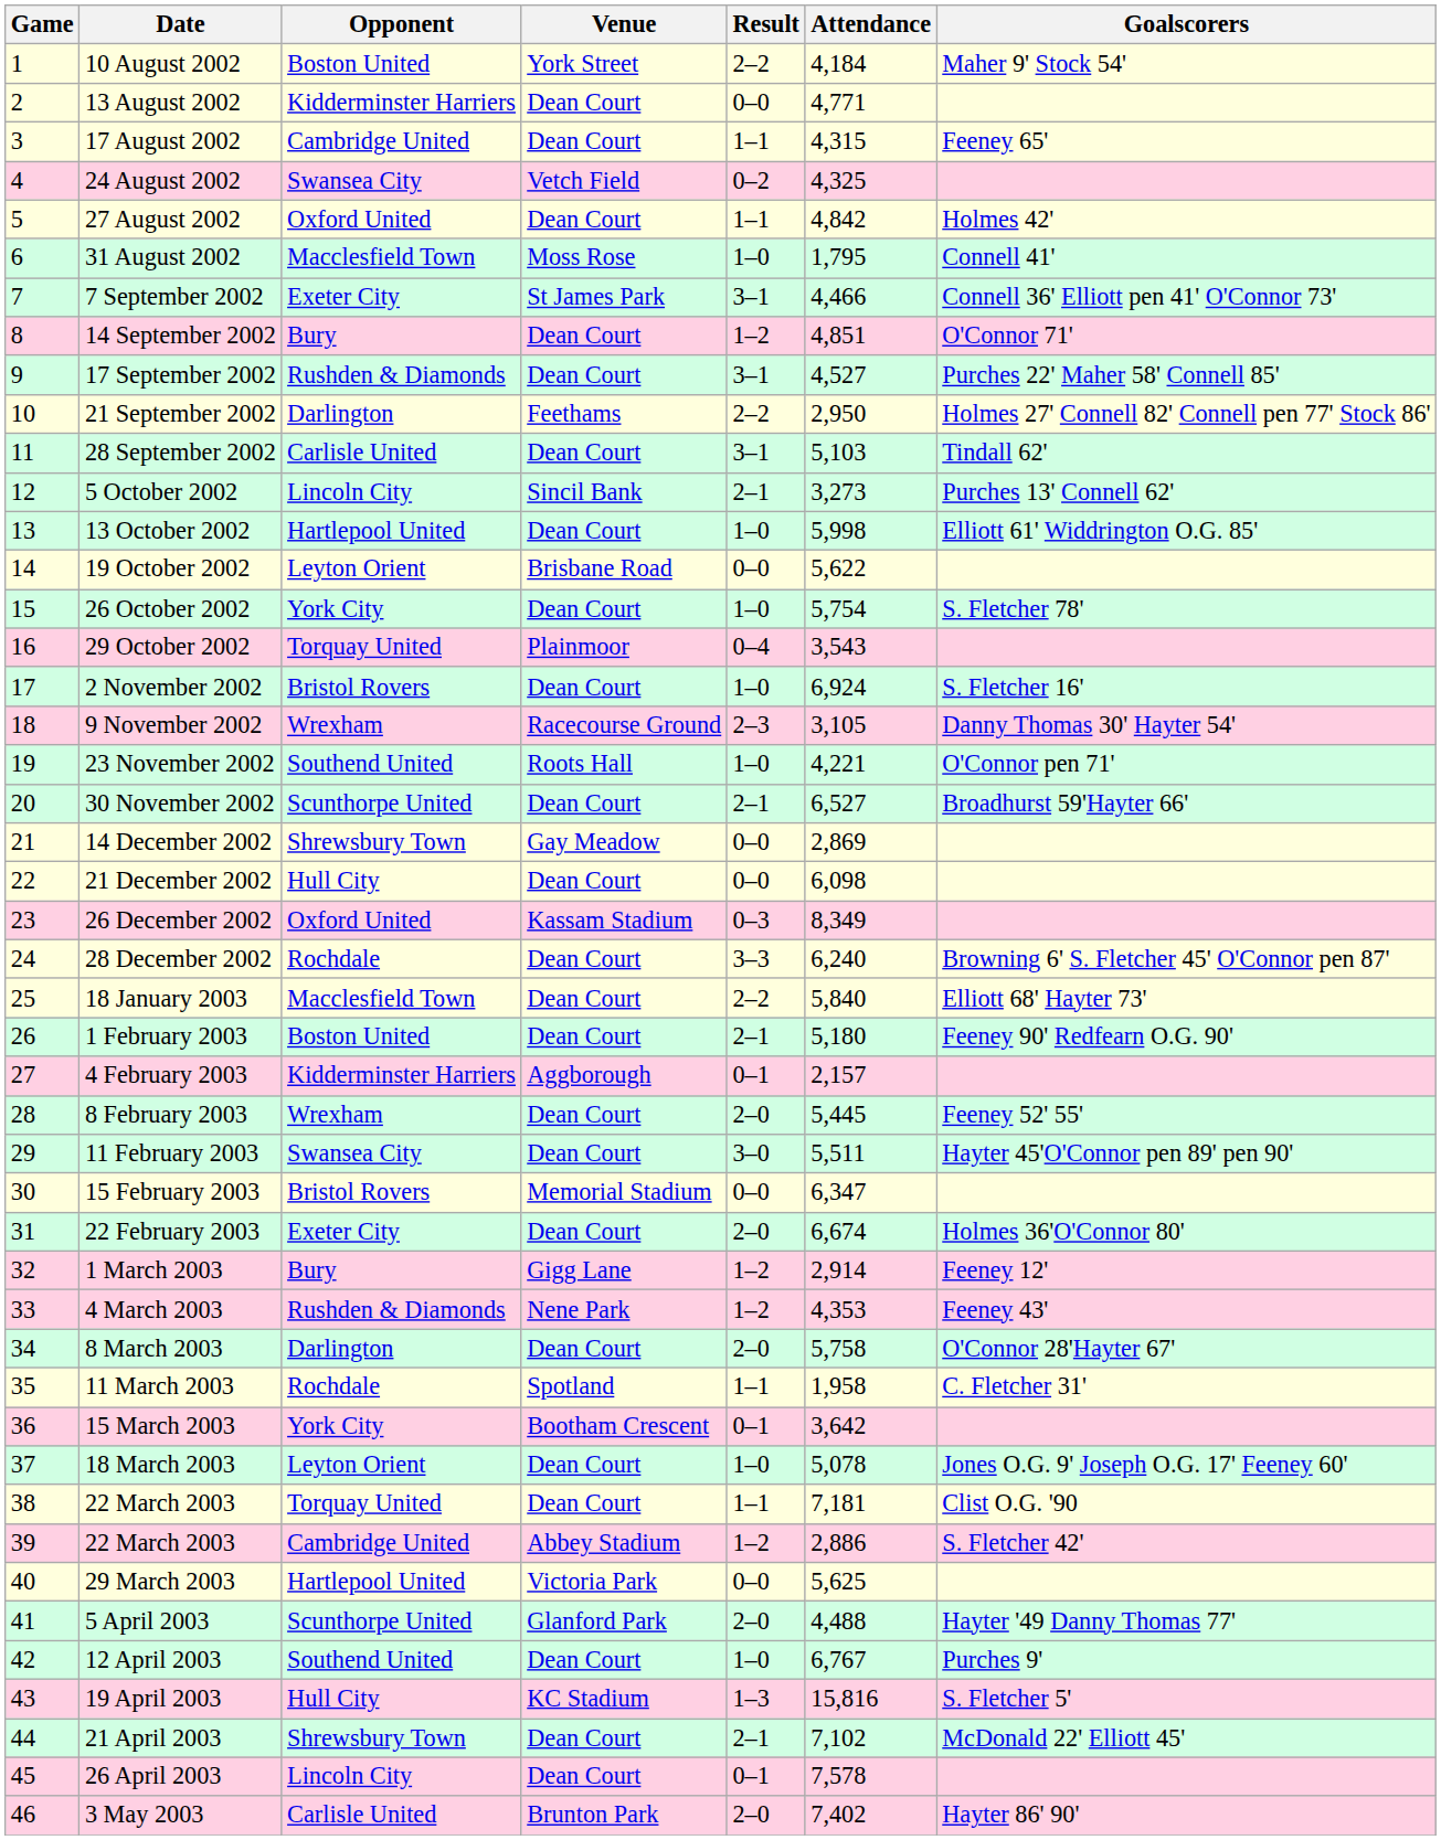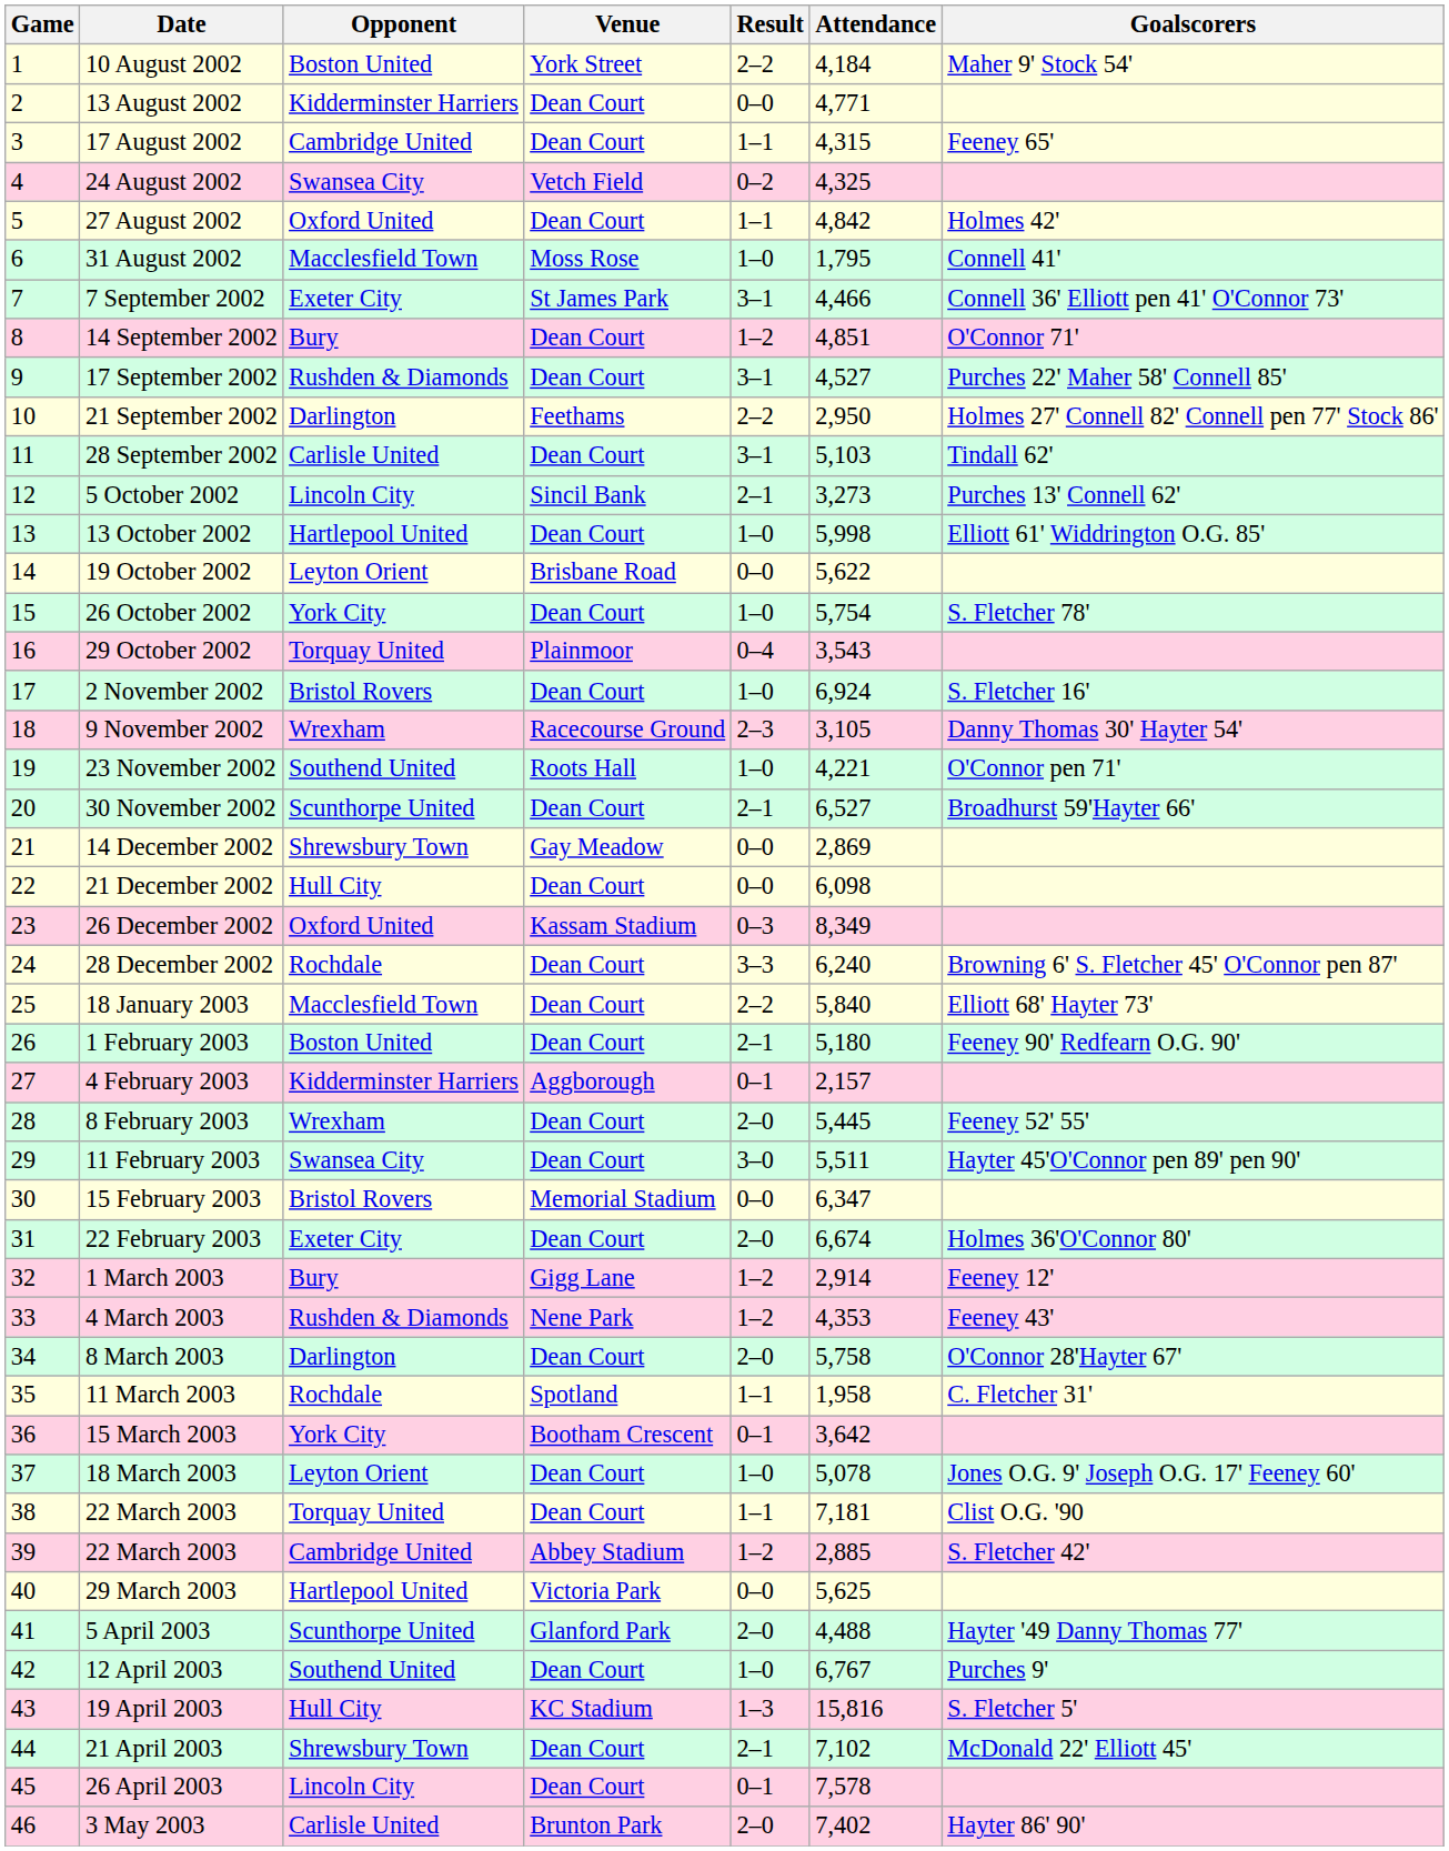 <table class="wikitable">
 <tr>
 <th>Game</th>
 <th>Date</th>
 <th>Opponent</th>
 <th>Venue</th>
 <th>Result</th>
 <th>Attendance</th>
 <th>Goalscorers</th>
 </tr>
 <tr style="background: #ffffdd;">
 <td>1</td>
 <td>10 August 2002</td>
 <td><a href='#'>Boston United</a></td>
 <td><a href='#'>York Street</a></td>
 <td>2–2</td>
 <td>4,184</td>
 <td><a href='#'>Maher</a> 9' <a href='#'>Stock</a> 54'</td>
 </tr>
 <tr style="background: #ffffdd;">
 <td>2</td>
 <td>13 August 2002</td>
 <td><a href='#'>Kidderminster Harriers</a></td>
 <td><a href='#'>Dean Court</a></td>
 <td>0–0</td>
 <td>4,771</td>
 <td></td>
 </tr>
 <tr style="background: #ffffdd;">
 <td>3</td>
 <td>17 August 2002</td>
 <td><a href='#'>Cambridge United</a></td>
 <td><a href='#'>Dean Court</a></td>
 <td>1–1</td>
 <td>4,315</td>
 <td><a href='#'>Feeney</a> 65'</td>
 </tr>
 <tr style="background: #ffd0e3;">
 <td>4</td>
 <td>24 August 2002</td>
 <td><a href='#'>Swansea City</a></td>
 <td><a href='#'>Vetch Field</a></td>
 <td>0–2</td>
 <td>4,325</td>
 <td></td>
 </tr>
 <tr style="background: #ffffdd;">
 <td>5</td>
 <td>27 August 2002</td>
 <td><a href='#'>Oxford United</a></td>
 <td><a href='#'>Dean Court</a></td>
 <td>1–1</td>
 <td>4,842</td>
 <td><a href='#'>Holmes</a> 42'</td>
 </tr>
 <tr style="background: #d0ffe3;">
 <td>6</td>
 <td>31 August 2002</td>
 <td><a href='#'>Macclesfield Town</a></td>
 <td><a href='#'>Moss Rose</a></td>
 <td>1–0</td>
 <td>1,795</td>
 <td><a href='#'>Connell</a> 41'</td>
 </tr>
 <tr style="background: #d0ffe3;">
 <td>7</td>
 <td>7 September 2002</td>
 <td><a href='#'>Exeter City</a></td>
 <td><a href='#'>St James Park</a></td>
 <td>3–1</td>
 <td>4,466</td>
 <td><a href='#'>Connell</a> 36' <a href='#'>Elliott</a> pen 41' <a href='#'>O'Connor</a> 73'</td>
 </tr>
 <tr style="background: #ffd0e3;">
 <td>8</td>
 <td>14 September 2002</td>
 <td><a href='#'>Bury</a></td>
 <td><a href='#'>Dean Court</a></td>
 <td>1–2</td>
 <td>4,851</td>
 <td><a href='#'>O'Connor</a> 71'</td>
 </tr>
 <tr style="background: #d0ffe3;">
 <td>9</td>
 <td>17 September 2002</td>
 <td><a href='#'>Rushden & Diamonds</a></td>
 <td><a href='#'>Dean Court</a></td>
 <td>3–1</td>
 <td>4,527</td>
 <td><a href='#'>Purches</a> 22' <a href='#'>Maher</a> 58' <a href='#'>Connell</a> 85'</td>
 </tr>
 <tr style="background: #ffffdd;">
 <td>10</td>
 <td>21 September 2002</td>
 <td><a href='#'>Darlington</a></td>
 <td><a href='#'>Feethams</a></td>
 <td>2–2</td>
 <td>2,950</td>
 <td><a href='#'>Holmes</a> 27' <a href='#'>Connell</a> 82' <a href='#'>Connell</a> pen 77' <a href='#'>Stock</a> 86'</td>
 </tr>
 <tr style="background: #d0ffe3;">
 <td>11</td>
 <td>28 September 2002</td>
 <td><a href='#'>Carlisle United</a></td>
 <td><a href='#'>Dean Court</a></td>
 <td>3–1</td>
 <td>5,103</td>
 <td><a href='#'>Tindall</a> 62'</td>
 </tr>
 <tr style="background: #d0ffe3;">
 <td>12</td>
 <td>5 October 2002</td>
 <td><a href='#'>Lincoln City</a></td>
 <td><a href='#'>Sincil Bank</a></td>
 <td>2–1</td>
 <td>3,273</td>
 <td><a href='#'>Purches</a> 13' <a href='#'>Connell</a> 62'</td>
 </tr>
 <tr style="background: #d0ffe3;">
 <td>13</td>
 <td>13 October 2002</td>
 <td><a href='#'>Hartlepool United</a></td>
 <td><a href='#'>Dean Court</a></td>
 <td>1–0</td>
 <td>5,998</td>
 <td><a href='#'>Elliott</a> 61' <a href='#'>Widdrington</a> O.G. 85'</td>
 </tr>
 <tr style="background: #ffffdd;">
 <td>14</td>
 <td>19 October 2002</td>
 <td><a href='#'>Leyton Orient</a></td>
 <td><a href='#'>Brisbane Road</a></td>
 <td>0–0</td>
 <td>5,622</td>
 <td></td>
 </tr>
 <tr style="background: #d0ffe3;">
 <td>15</td>
 <td>26 October 2002</td>
 <td><a href='#'>York City</a></td>
 <td><a href='#'>Dean Court</a></td>
 <td>1–0</td>
 <td>5,754</td>
 <td><a href='#'>S. Fletcher</a> 78'</td>
 </tr>
 <tr style="background: #ffd0e3;">
 <td>16</td>
 <td>29 October 2002</td>
 <td><a href='#'>Torquay United</a></td>
 <td><a href='#'>Plainmoor</a></td>
 <td>0–4</td>
 <td>3,543</td>
 <td></td>
 </tr>
 <tr style="background: #d0ffe3;">
 <td>17</td>
 <td>2 November 2002</td>
 <td><a href='#'>Bristol Rovers</a></td>
 <td><a href='#'>Dean Court</a></td>
 <td>1–0</td>
 <td>6,924</td>
 <td><a href='#'>S. Fletcher</a> 16'</td>
 </tr>
 <tr style="background: #ffd0e3;">
 <td>18</td>
 <td>9 November 2002</td>
 <td><a href='#'>Wrexham</a></td>
 <td><a href='#'>Racecourse Ground</a></td>
 <td>2–3</td>
 <td>3,105</td>
 <td><a href='#'>Danny Thomas</a> 30' <a href='#'>Hayter</a> 54'</td>
 </tr>
 <tr style="background: #d0ffe3;">
 <td>19</td>
 <td>23 November 2002</td>
 <td><a href='#'>Southend United</a></td>
 <td><a href='#'>Roots Hall</a></td>
 <td>1–0</td>
 <td>4,221</td>
 <td><a href='#'>O'Connor</a> pen 71'</td>
 </tr>
 <tr style="background: #d0ffe3;">
 <td>20</td>
 <td>30 November 2002</td>
 <td><a href='#'>Scunthorpe United</a></td>
 <td><a href='#'>Dean Court</a></td>
 <td>2–1</td>
 <td>6,527</td>
 <td><a href='#'>Broadhurst</a> 59'<a href='#'>Hayter</a> 66'</td>
 </tr>
 <tr style="background: #ffffdd;">
 <td>21</td>
 <td>14 December 2002</td>
 <td><a href='#'>Shrewsbury Town</a></td>
 <td><a href='#'>Gay Meadow</a></td>
 <td>0–0</td>
 <td>2,869</td>
 <td></td>
 </tr>
 <tr style="background: #ffffdd;">
 <td>22</td>
 <td>21 December 2002</td>
 <td><a href='#'>Hull City</a></td>
 <td><a href='#'>Dean Court</a></td>
 <td>0–0</td>
 <td>6,098</td>
 <td></td>
 </tr>
 <tr style="background: #ffd0e3;">
 <td>23</td>
 <td>26 December 2002</td>
 <td><a href='#'>Oxford United</a></td>
 <td><a href='#'>Kassam Stadium</a></td>
 <td>0–3</td>
 <td>8,349</td>
 <td></td>
 </tr>
 <tr style="background: #ffffdd;">
 <td>24</td>
 <td>28 December 2002</td>
 <td><a href='#'>Rochdale</a></td>
 <td><a href='#'>Dean Court</a></td>
 <td>3–3</td>
 <td>6,240</td>
 <td><a href='#'>Browning</a> 6' <a href='#'>S. Fletcher</a> 45' <a href='#'>O'Connor</a> pen 87'</td>
 </tr>
 <tr style="background: #ffffdd;">
 <td>25</td>
 <td>18 January 2003</td>
 <td><a href='#'>Macclesfield Town</a></td>
 <td><a href='#'>Dean Court</a></td>
 <td>2–2</td>
 <td>5,840</td>
 <td><a href='#'>Elliott</a> 68' <a href='#'>Hayter</a> 73'</td>
 </tr>
 <tr style="background: #d0ffe3;">
 <td>26</td>
 <td>1 February 2003</td>
 <td><a href='#'>Boston United</a></td>
 <td><a href='#'>Dean Court</a></td>
 <td>2–1</td>
 <td>5,180</td>
 <td><a href='#'>Feeney</a> 90' <a href='#'>Redfearn</a> O.G. 90'</td>
 </tr>
 <tr style="background: #ffd0e3;">
 <td>27</td>
 <td>4 February 2003</td>
 <td><a href='#'>Kidderminster Harriers</a></td>
 <td><a href='#'>Aggborough</a></td>
 <td>0–1</td>
 <td>2,157</td>
 <td></td>
 </tr>
 <tr style="background: #d0ffe3;">
 <td>28</td>
 <td>8 February 2003</td>
 <td><a href='#'>Wrexham</a></td>
 <td><a href='#'>Dean Court</a></td>
 <td>2–0</td>
 <td>5,445</td>
 <td><a href='#'>Feeney</a> 52' 55'</td>
 </tr>
 <tr style="background: #d0ffe3;">
 <td>29</td>
 <td>11 February 2003</td>
 <td><a href='#'>Swansea City</a></td>
 <td><a href='#'>Dean Court</a></td>
 <td>3–0</td>
 <td>5,511</td>
 <td><a href='#'>Hayter</a> 45'<a href='#'>O'Connor</a> pen 89' pen 90'</td>
 </tr>
 <tr style="background: #ffffdd;">
 <td>30</td>
 <td>15 February 2003</td>
 <td><a href='#'>Bristol Rovers</a></td>
 <td><a href='#'>Memorial Stadium</a></td>
 <td>0–0</td>
 <td>6,347</td>
 <td></td>
 </tr>
 <tr style="background: #d0ffe3;">
 <td>31</td>
 <td>22 February 2003</td>
 <td><a href='#'>Exeter City</a></td>
 <td><a href='#'>Dean Court</a></td>
 <td>2–0</td>
 <td>6,674</td>
 <td><a href='#'>Holmes</a> 36'<a href='#'>O'Connor</a> 80'</td>
 </tr>
 <tr style="background: #ffd0e3;">
 <td>32</td>
 <td>1 March 2003</td>
 <td><a href='#'>Bury</a></td>
 <td><a href='#'>Gigg Lane</a></td>
 <td>1–2</td>
 <td>2,914</td>
 <td><a href='#'>Feeney</a> 12'</td>
 </tr>
 <tr style="background: #ffd0e3;">
 <td>33</td>
 <td>4 March 2003</td>
 <td><a href='#'>Rushden & Diamonds</a></td>
 <td><a href='#'>Nene Park</a></td>
 <td>1–2</td>
 <td>4,353</td>
 <td><a href='#'>Feeney</a> 43'</td>
 </tr>
 <tr style="background: #d0ffe3;">
 <td>34</td>
 <td>8 March 2003</td>
 <td><a href='#'>Darlington</a></td>
 <td><a href='#'>Dean Court</a></td>
 <td>2–0</td>
 <td>5,758</td>
 <td><a href='#'>O'Connor</a> 28'<a href='#'>Hayter</a> 67'</td>
 </tr>
 <tr style="background: #ffffdd;">
 <td>35</td>
 <td>11 March 2003</td>
 <td><a href='#'>Rochdale</a></td>
 <td><a href='#'>Spotland</a></td>
 <td>1–1</td>
 <td>1,958</td>
 <td><a href='#'>C. Fletcher</a> 31'</td>
 </tr>
 <tr style="background: #ffd0e3;">
 <td>36</td>
 <td>15 March 2003</td>
 <td><a href='#'>York City</a></td>
 <td><a href='#'>Bootham Crescent</a></td>
 <td>0–1</td>
 <td>3,642</td>
 <td></td>
 </tr>
 <tr style="background: #d0ffe3;">
 <td>37</td>
 <td>18 March 2003</td>
 <td><a href='#'>Leyton Orient</a></td>
 <td><a href='#'>Dean Court</a></td>
 <td>1–0</td>
 <td>5,078</td>
 <td><a href='#'>Jones</a> O.G. 9' <a href='#'>Joseph</a> O.G. 17' <a href='#'>Feeney</a> 60'</td>
 </tr>
 <tr style="background: #ffffdd;">
 <td>38</td>
 <td>22 March 2003</td>
 <td><a href='#'>Torquay United</a></td>
 <td><a href='#'>Dean Court</a></td>
 <td>1–1</td>
 <td>7,181</td>
 <td><a href='#'>Clist</a> O.G. '90</td>
 </tr>
 <tr style="background: #ffd0e3;">
 <td>39</td>
 <td>22 March 2003</td>
 <td><a href='#'>Cambridge United</a></td>
 <td><a href='#'>Abbey Stadium</a></td>
 <td>1–2</td>
-<td>2,886</td>
+<td>2,885</td>
 <td><a href='#'>S. Fletcher</a> 42'</td>
 </tr>
 <tr style="background: #ffffdd;">
 <td>40</td>
 <td>29 March 2003</td>
 <td><a href='#'>Hartlepool United</a></td>
 <td><a href='#'>Victoria Park</a></td>
 <td>0–0</td>
 <td>5,625</td>
 <td></td>
 </tr>
 <tr style="background: #d0ffe3;">
 <td>41</td>
 <td>5 April 2003</td>
 <td><a href='#'>Scunthorpe United</a></td>
 <td><a href='#'>Glanford Park</a></td>
 <td>2–0</td>
 <td>4,488</td>
 <td><a href='#'>Hayter</a> '49 <a href='#'>Danny Thomas</a> 77'</td>
 </tr>
 <tr style="background: #d0ffe3;">
 <td>42</td>
 <td>12 April 2003</td>
 <td><a href='#'>Southend United</a></td>
 <td><a href='#'>Dean Court</a></td>
 <td>1–0</td>
 <td>6,767</td>
 <td><a href='#'>Purches</a> 9'</td>
 </tr>
 <tr style="background: #ffd0e3;">
 <td>43</td>
 <td>19 April 2003</td>
 <td><a href='#'>Hull City</a></td>
 <td><a href='#'>KC Stadium</a></td>
 <td>1–3</td>
 <td>15,816</td>
 <td><a href='#'>S. Fletcher</a> 5'</td>
 </tr>
 <tr style="background: #d0ffe3;">
 <td>44</td>
 <td>21 April 2003</td>
 <td><a href='#'>Shrewsbury Town</a></td>
 <td><a href='#'>Dean Court</a></td>
 <td>2–1</td>
 <td>7,102</td>
 <td><a href='#'>McDonald</a> 22' <a href='#'>Elliott</a> 45'</td>
 </tr>
 <tr style="background: #ffd0e3;">
 <td>45</td>
 <td>26 April 2003</td>
 <td><a href='#'>Lincoln City</a></td>
 <td><a href='#'>Dean Court</a></td>
 <td>0–1</td>
 <td>7,578</td>
 <td></td>
 </tr>
 <tr style="background: #ffd0e3;">
 <td>46</td>
 <td>3 May 2003</td>
 <td><a href='#'>Carlisle United</a></td>
 <td><a href='#'>Brunton Park</a></td>
 <td>2–0</td>
 <td>7,402</td>
 <td><a href='#'>Hayter</a> 86' 90'</td>
 </tr>
 </table>
